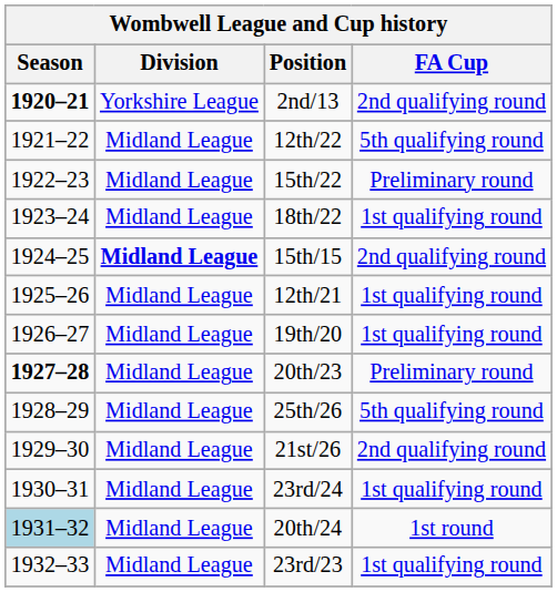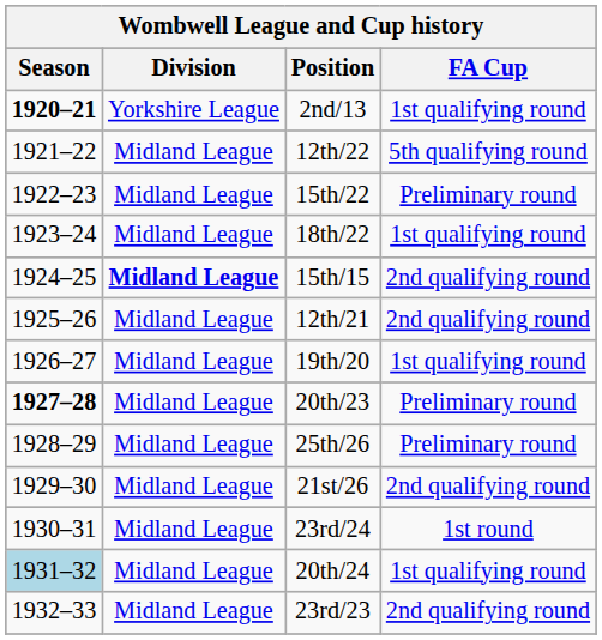 <table class="wikitable collapsible" style="text-align:center;font-size:75%">
 <tr>
 <th colspan="6"><strong>Wombwell League and Cup history</strong></th>
 </tr>
 <tr>
 <th>Season</th>
 <th>Division</th>
 <th>Position</th>
 <th><a href='#'>FA Cup</a></th>
 </tr>
 <tr>
 <td><strong>1920–21</strong></td>
 <td><a href='#'>Yorkshire League</a></td>
 <td>2nd/13</td>
-<td><a href='#'>2nd qualifying round</a></td>
+<td><a href='#'>1st qualifying round</a></td>
 </tr>
 <tr>
 <td>1921–22</td>
 <td><a href='#'>Midland League</a></td>
 <td>12th/22</td>
 <td><a href='#'>5th qualifying round</a></td>
 </tr>
 <tr>
 <td>1922–23</td>
 <td><a href='#'>Midland League</a></td>
 <td>15th/22</td>
 <td><a href='#'>Preliminary round</a></td>
 </tr>
 <tr>
 <td>1923–24</td>
 <td><a href='#'>Midland League</a></td>
 <td>18th/22</td>
 <td><a href='#'>1st qualifying round</a></td>
 </tr>
 <tr>
 <td>1924–25</td>
 <td><strong><a href='#'>Midland League</a></strong></td>
 <td>15th/15</td>
 <td><a href='#'>2nd qualifying round</a></td>
 </tr>
 <tr>
 <td>1925–26</td>
 <td><a href='#'>Midland League</a></td>
 <td>12th/21</td>
-<td><a href='#'>1st qualifying round</a></td>
+<td><a href='#'>2nd qualifying round</a></td>
 </tr>
 <tr>
 <td>1926–27</td>
 <td><a href='#'>Midland League</a></td>
 <td>19th/20</td>
 <td><a href='#'>1st qualifying round</a></td>
 </tr>
 <tr>
 <td><strong>1927–28</strong></td>
 <td><a href='#'>Midland League</a></td>
 <td>20th/23</td>
 <td><a href='#'>Preliminary round</a></td>
 </tr>
 <tr>
 <td>1928–29</td>
 <td><a href='#'>Midland League</a></td>
 <td>25th/26</td>
-<td><a href='#'>5th qualifying round</a></td>
+<td><a href='#'>Preliminary round</a></td>
 </tr>
 <tr>
 <td>1929–30</td>
 <td><a href='#'>Midland League</a></td>
 <td>21st/26</td>
 <td><a href='#'>2nd qualifying round</a></td>
 </tr>
 <tr>
 <td>1930–31</td>
 <td><a href='#'>Midland League</a></td>
 <td>23rd/24</td>
-<td><a href='#'>1st qualifying round</a></td>
+<td><a href='#'>1st round</a></td>
 </tr>
 <tr>
 <td style="background: lightblue;">1931–32</td>
 <td><a href='#'>Midland League</a></td>
 <td>20th/24</td>
-<td><a href='#'>1st round</a></td>
+<td><a href='#'>1st qualifying round</a></td>
 </tr>
 <tr>
 <td>1932–33</td>
 <td><a href='#'>Midland League</a></td>
 <td>23rd/23</td>
-<td><a href='#'>1st qualifying round</a></td>
+<td><a href='#'>2nd qualifying round</a></td>
 </tr>
 </table>
